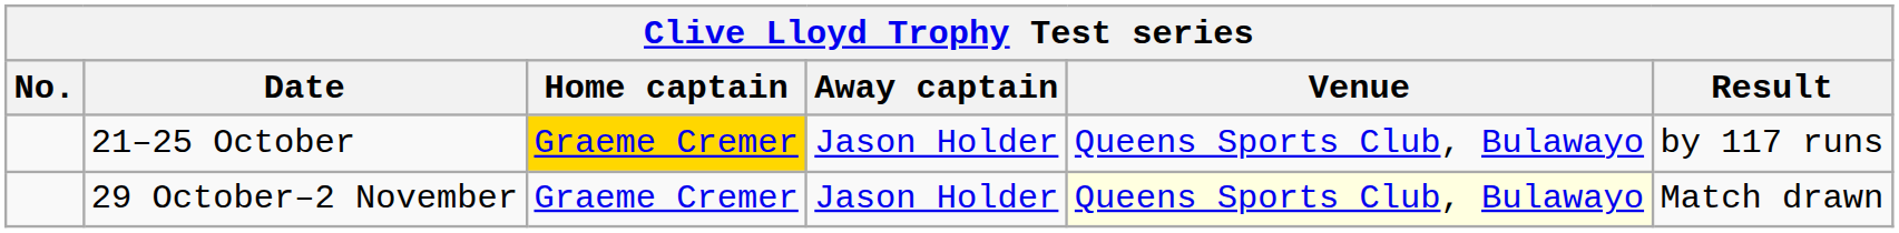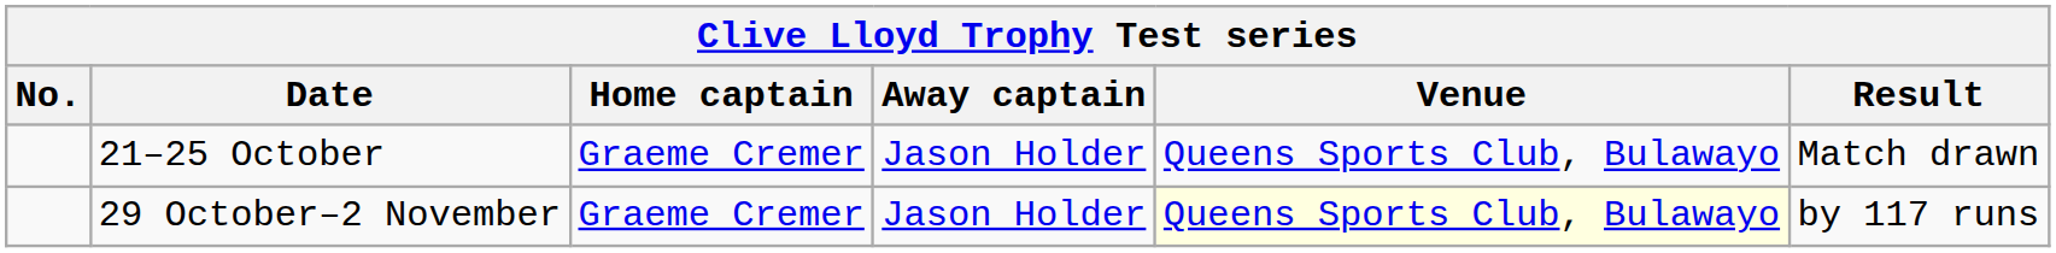 <table class="wikitable">
 <tr>
 <th colspan="6"><a href='#'>Clive Lloyd Trophy</a> Test series</th>
 </tr>
 <tr>
 <th>No.</th>
 <th>Date</th>
 <th>Home captain</th>
 <th>Away captain</th>
 <th>Venue</th>
 <th>Result</th>
 </tr>
 <tr>
 <td></td>
 <td>21–25 October</td>
-<td style="background: gold;"><a href='#'>Graeme Cremer</a></td>
+<td><a href='#'>Graeme Cremer</a></td>
 <td><a href='#'>Jason Holder</a></td>
 <td><a href='#'>Queens Sports Club</a>, <a href='#'>Bulawayo</a></td>
-<td> by 117 runs</td>
+<td>Match drawn</td>
 </tr>
 <tr>
 <td></td>
 <td>29 October–2 November</td>
 <td><a href='#'>Graeme Cremer</a></td>
 <td><a href='#'>Jason Holder</a></td>
 <td style="background: lightyellow;"><a href='#'>Queens Sports Club</a>, <a href='#'>Bulawayo</a></td>
-<td>Match drawn</td>
+<td> by 117 runs</td>
 </tr>
 </table>
